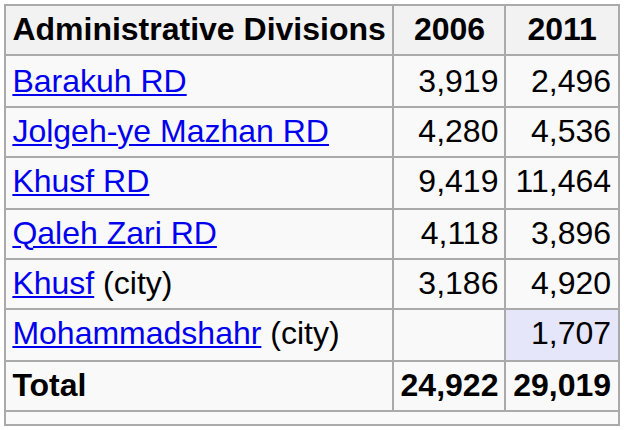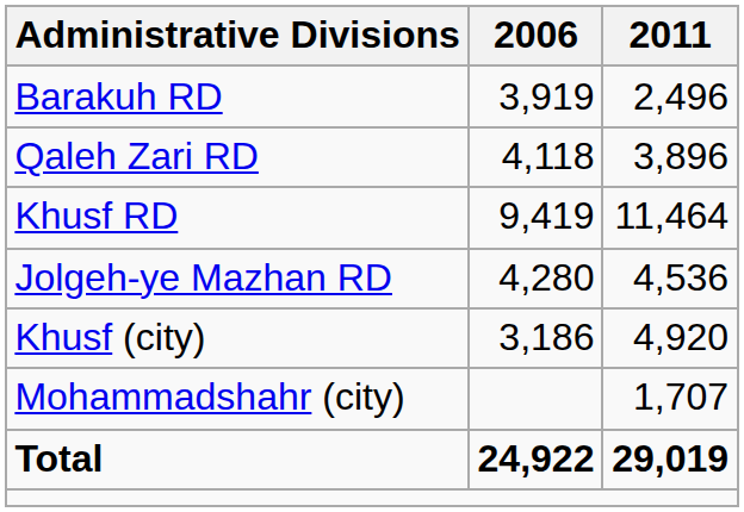 <table class="wikitable">
 <tr>
 <th>Administrative Divisions</th>
 <th>2006</th>
 <th>2011</th>
 </tr>
 <tr>
 <td><a href='#'>Barakuh RD</a></td>
 <td style="text-align: right;">3,919</td>
 <td style="text-align: right;">2,496</td>
 </tr>
 <tr>
-<td><a href='#'>Jolgeh-ye Mazhan RD</a></td>
-<td style="text-align: right;">4,280</td>
-<td style="text-align: right;">4,536</td>
+<td><a href='#'>Qaleh Zari RD</a></td>
+<td style="text-align: right;">4,118</td>
+<td style="text-align: right;">3,896</td>
 </tr>
 <tr>
 <td><a href='#'>Khusf RD</a></td>
 <td style="text-align: right;">9,419</td>
 <td style="text-align: right;">11,464</td>
 </tr>
 <tr>
-<td><a href='#'>Qaleh Zari RD</a></td>
-<td style="text-align: right;">4,118</td>
-<td style="text-align: right;">3,896</td>
+<td><a href='#'>Jolgeh-ye Mazhan RD</a></td>
+<td style="text-align: right;">4,280</td>
+<td style="text-align: right;">4,536</td>
 </tr>
 <tr>
 <td><a href='#'>Khusf</a> (city)</td>
 <td style="text-align: right;">3,186</td>
 <td style="text-align: right;">4,920</td>
 </tr>
 <tr>
 <td><a href='#'>Mohammadshahr</a> (city)</td>
 <td style="text-align: right;"></td>
-<td style="background: lavender; text-align: right;">1,707</td>
+<td style="text-align: right;">1,707</td>
 </tr>
 <tr>
 <td><strong>Total</strong></td>
 <td style="text-align: right;"><strong>24,922</strong></td>
 <td style="text-align: right;"><strong>29,019</strong></td>
 </tr>
 <tr>
 <td colspan=3></td>
 </tr>
 </table>
